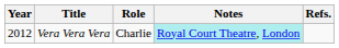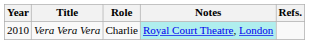 <table class="wikitable">
 <tr>
 <th>Year</th>
 <th>Title</th>
 <th>Role</th>
 <th>Notes</th>
 <th>Refs.</th>
 </tr>
 <tr>
-<td>2012</td>
+<td>2010</td>
 <td><em>Vera Vera Vera</em></td>
 <td>Charlie</td>
 <td style="background: paleturquoise;"><a href='#'>Royal Court Theatre</a>, <a href='#'>London</a></td>
 <td></td>
 </tr>
 </table>
